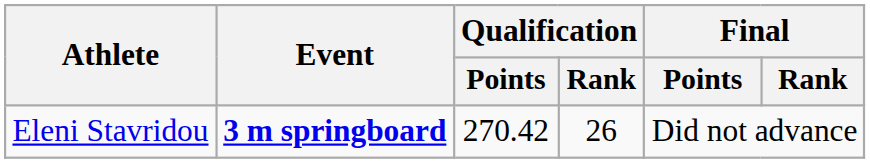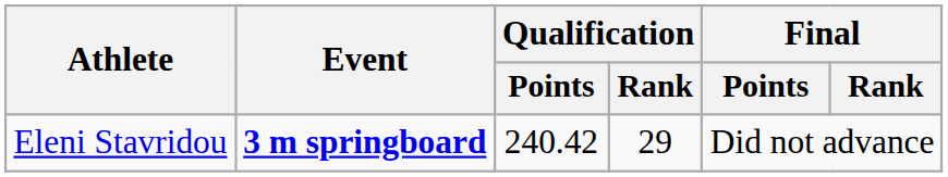 <table class="wikitable" style="font-size:90%">
 <tr>
 <th rowspan=2>Athlete</th>
 <th rowspan=2>Event</th>
 <th colspan=2>Qualification</th>
 <th colspan=2>Final</th>
 </tr>
 <tr style="font-size:95%">
 <th>Points</th>
 <th>Rank</th>
 <th>Points</th>
 <th>Rank</th>
 </tr>
 <tr align=center>
 <td align=left><a href='#'>Eleni Stavridou</a></td>
 <td align=left><strong><a href='#'>3 m springboard</a></strong></td>
-<td>270.42</td>
-<td>26</td>
+<td>240.42</td>
+<td>29</td>
 <td colspan=2>Did not advance</td>
 </tr>
 </table>
